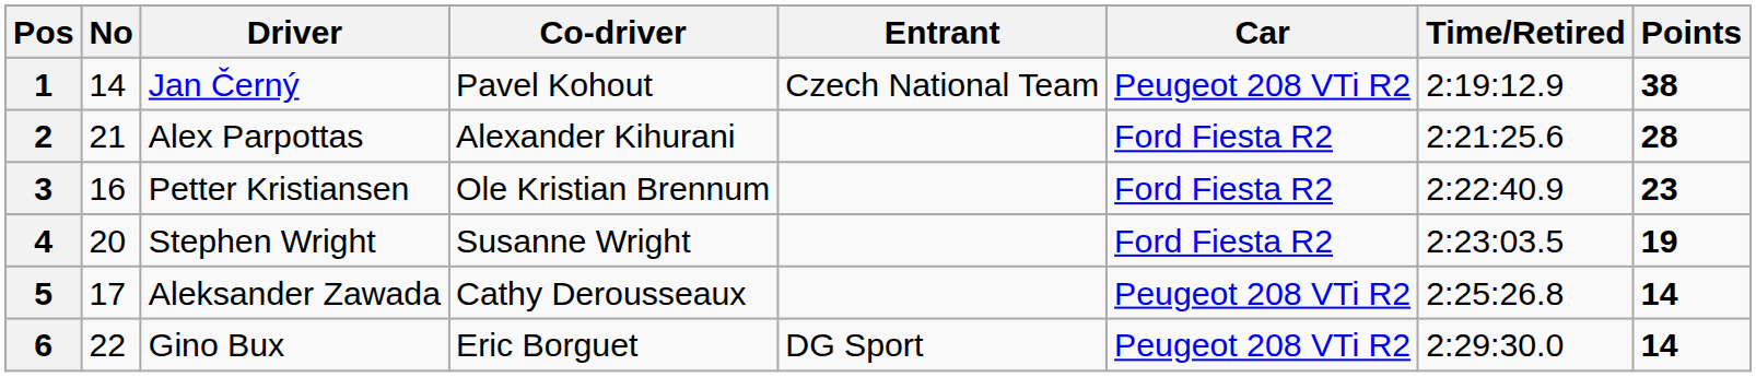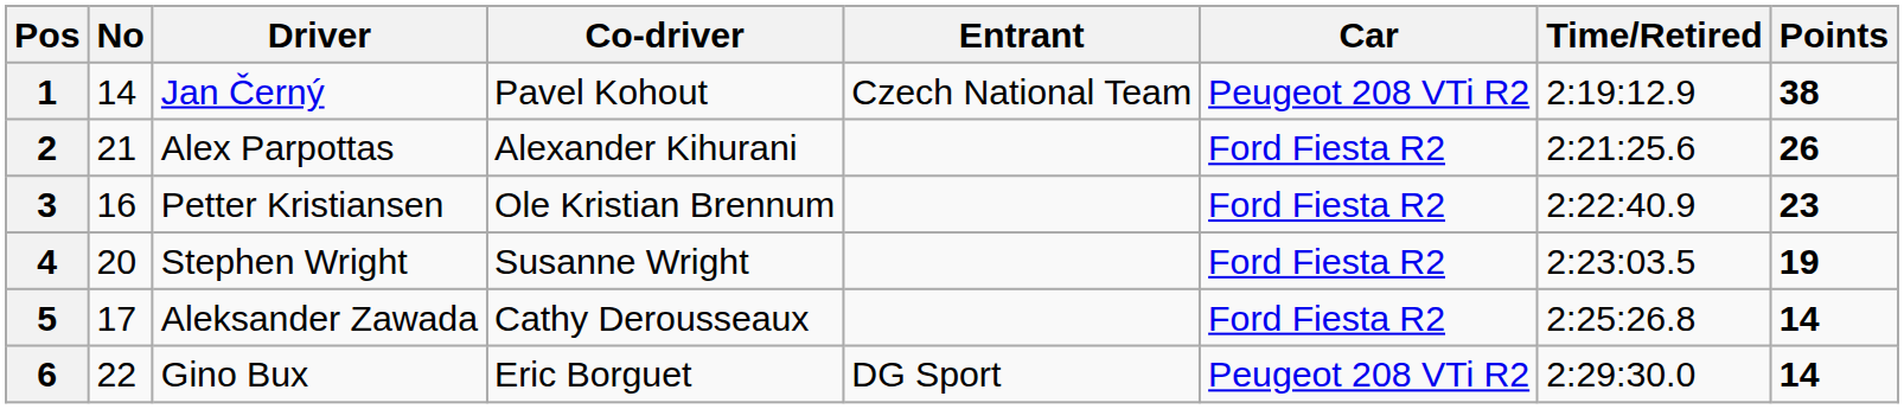 <table class="wikitable" style="font-size: 95%">
 <tr>
 <th>Pos</th>
 <th>No</th>
 <th>Driver</th>
 <th>Co-driver</th>
 <th>Entrant</th>
 <th>Car</th>
 <th>Time/Retired</th>
 <th>Points</th>
 </tr>
 <tr>
 <th>1</th>
 <td>14</td>
 <td> <a href='#'>Jan Černý</a></td>
 <td> Pavel Kohout</td>
 <td>Czech National Team</td>
 <td><a href='#'>Peugeot 208 VTi R2</a></td>
 <td>2:19:12.9</td>
 <td><strong>38</strong></td>
 </tr>
 <tr>
 <th>2</th>
 <td>21</td>
 <td> Alex Parpottas</td>
 <td> Alexander Kihurani</td>
 <td></td>
 <td><a href='#'>Ford Fiesta R2</a></td>
 <td>2:21:25.6</td>
-<td><strong>28</strong></td>
+<td><strong>26</strong></td>
 </tr>
 <tr>
 <th>3</th>
 <td>16</td>
 <td> Petter Kristiansen</td>
 <td> Ole Kristian Brennum</td>
 <td></td>
 <td><a href='#'>Ford Fiesta R2</a></td>
 <td>2:22:40.9</td>
 <td><strong>23</strong></td>
 </tr>
 <tr>
 <th>4</th>
 <td>20</td>
 <td> Stephen Wright</td>
 <td> Susanne Wright</td>
 <td></td>
 <td><a href='#'>Ford Fiesta R2</a></td>
 <td>2:23:03.5</td>
 <td><strong>19</strong></td>
 </tr>
 <tr>
 <th>5</th>
 <td>17</td>
 <td> Aleksander Zawada</td>
 <td> Cathy Derousseaux</td>
 <td></td>
-<td><a href='#'>Peugeot 208 VTi R2</a></td>
+<td><a href='#'>Ford Fiesta R2</a></td>
 <td>2:25:26.8</td>
 <td><strong>14</strong></td>
 </tr>
 <tr>
 <th>6</th>
 <td>22</td>
 <td> Gino Bux</td>
 <td> Eric Borguet</td>
 <td>DG Sport</td>
 <td><a href='#'>Peugeot 208 VTi R2</a></td>
 <td>2:29:30.0</td>
 <td><strong>14</strong></td>
 </tr>
 </table>
